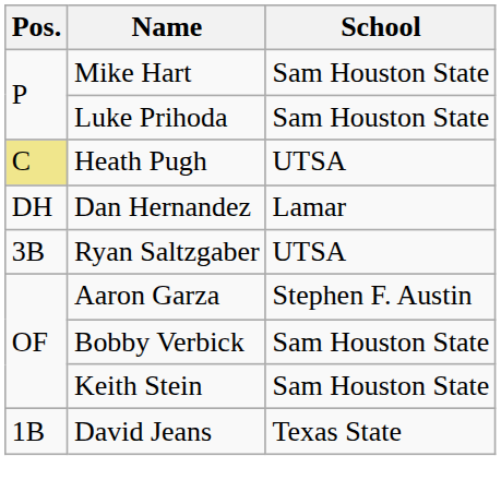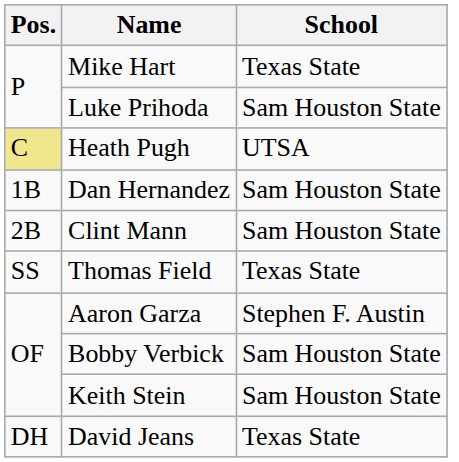 <table class=wikitable>
 <tr>
 <th>Pos.</th>
 <th>Name</th>
 <th>School</th>
 </tr>
 <tr>
 <td rowspan=2>P</td>
 <td>Mike Hart</td>
-<td>Sam Houston State</td>
+<td>Texas State</td>
 </tr>
 <tr>
 <td>Luke Prihoda</td>
 <td>Sam Houston State</td>
 </tr>
 <tr>
 <td style="background: khaki;">C</td>
 <td>Heath Pugh</td>
 <td>UTSA</td>
 </tr>
 <tr>
-<td>DH</td>
+<td>1B</td>
 <td>Dan Hernandez</td>
-<td>Lamar</td>
+<td>Sam Houston State</td>
 </tr>
 <tr>
-<td>3B</td>
-<td>Ryan Saltzgaber</td>
-<td>UTSA</td>
+<td>2B</td>
+<td>Clint Mann</td>
+<td>Sam Houston State</td>
+</tr>
+<tr>
+<td>SS</td>
+<td>Thomas Field</td>
+<td>Texas State</td>
 </tr>
 <tr>
 <td rowspan=3>OF</td>
 <td>Aaron Garza</td>
 <td>Stephen F. Austin</td>
 </tr>
 <tr>
 <td>Bobby Verbick</td>
 <td>Sam Houston State</td>
 </tr>
 <tr>
 <td>Keith Stein</td>
 <td>Sam Houston State</td>
 </tr>
 <tr>
-<td>1B</td>
+<td>DH</td>
 <td>David Jeans</td>
 <td>Texas State</td>
 </tr>
 </table>
